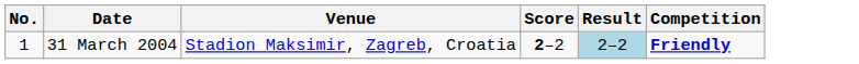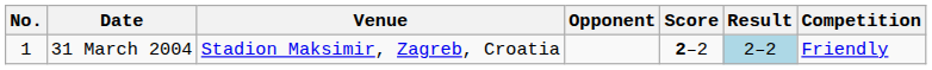 <table class="wikitable sortable">
 <tr>
 <th scope=col>No.</th>
 <th scope=col>Date</th>
 <th scope=col>Venue</th>
+<th scope=col>Opponent</th>
 <th scope=col>Score</th>
 <th scope=col>Result</th>
 <th scope=col>Competition</th>
 </tr>
 <tr>
 <td align=center>1</td>
 <td>31 March 2004</td>
 <td><a href='#'>Stadion Maksimir</a>, <a href='#'>Zagreb</a>, Croatia</td>
+<td></td>
 <td align=center><strong>2</strong>–2</td>
 <td align=center style="background: lightblue;">2–2</td>
-<td><strong><a href='#'>Friendly</a></strong></td>
+<td><a href='#'>Friendly</a></td>
 </tr>
 </table>
